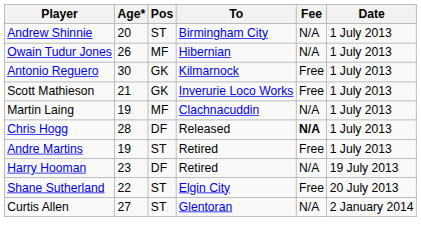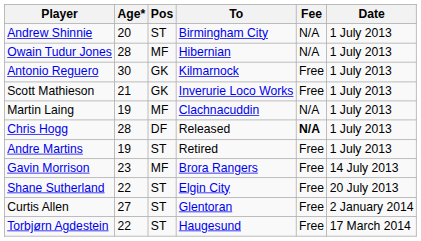 <table class="wikitable">
 <tr>
 <th>Player</th>
 <th>Age*</th>
 <th>Pos</th>
 <th>To</th>
 <th>Fee</th>
 <th>Date</th>
 </tr>
 <tr>
 <td> <a href='#'>Andrew Shinnie</a></td>
 <td>20</td>
 <td>ST</td>
 <td> <a href='#'>Birmingham City</a></td>
 <td>N/A</td>
 <td>1 July 2013</td>
 </tr>
 <tr>
 <td> <a href='#'>Owain Tudur Jones</a></td>
-<td>26</td>
+<td>28</td>
 <td>MF</td>
 <td> <a href='#'>Hibernian</a></td>
 <td>N/A</td>
 <td>1 July 2013</td>
 </tr>
 <tr>
 <td> <a href='#'>Antonio Reguero</a></td>
 <td>30</td>
 <td>GK</td>
 <td> <a href='#'>Kilmarnock</a></td>
 <td>Free</td>
 <td>1 July 2013</td>
 </tr>
 <tr>
 <td> Scott Mathieson</td>
 <td>21</td>
 <td>GK</td>
 <td> <a href='#'>Inverurie Loco Works</a></td>
 <td>Free</td>
 <td>1 July 2013</td>
 </tr>
 <tr>
 <td> Martin Laing</td>
 <td>19</td>
 <td>MF</td>
 <td> <a href='#'>Clachnacuddin</a></td>
 <td>N/A</td>
 <td>1 July 2013</td>
 </tr>
 <tr>
 <td> <a href='#'>Chris Hogg</a></td>
 <td>28</td>
 <td>DF</td>
 <td>Released</td>
 <td><strong>N/A</strong></td>
 <td>1 July 2013</td>
 </tr>
 <tr>
 <td> <a href='#'>Andre Martins</a></td>
 <td>19</td>
 <td>ST</td>
 <td>Retired</td>
 <td>Free</td>
 <td>1 July 2013</td>
 </tr>
 <tr>
-<td> <a href='#'>Harry Hooman</a></td>
+<td> <a href='#'>Gavin Morrison</a></td>
 <td>23</td>
-<td>DF</td>
-<td>Retired</td>
-<td>N/A</td>
-<td>19 July 2013</td>
+<td>MF</td>
+<td> <a href='#'>Brora Rangers</a></td>
+<td>Free</td>
+<td>14 July 2013</td>
 </tr>
 <tr>
 <td> <a href='#'>Shane Sutherland</a></td>
 <td>22</td>
 <td>ST</td>
 <td> <a href='#'>Elgin City</a></td>
 <td>Free</td>
 <td>20 July 2013</td>
 </tr>
 <tr>
 <td> Curtis Allen</td>
 <td>27</td>
 <td>ST</td>
 <td> <a href='#'>Glentoran</a></td>
-<td>N/A</td>
+<td>Free</td>
 <td>2 January 2014</td>
 </tr>
+<tr>
+<td> <a href='#'>Torbjørn Agdestein</a></td>
+<td>22</td>
+<td>ST</td>
+<td> <a href='#'>Haugesund</a></td>
+<td>Free</td>
+<td>17 March 2014</td>
+</tr>
 </table>
